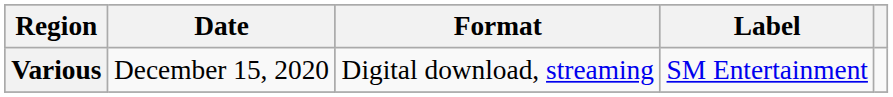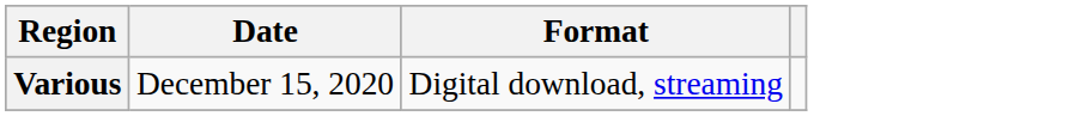 <table class="wikitable plainrowheaders">
 <tr>
 <th scope="col">Region</th>
 <th scope="col">Date</th>
 <th scope="col">Format</th>
-<th scope="col">Label</th>
 <th scope="col"></th>
 </tr>
 <tr>
 <th scope="row">Various</th>
 <td>December 15, 2020</td>
 <td>Digital download, <a href='#'>streaming</a></td>
-<td><a href='#'>SM Entertainment</a></td>
 <td style="text-align:center"></td>
 </tr>
 </table>
